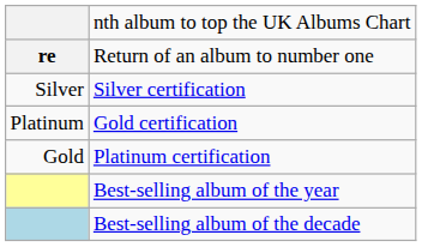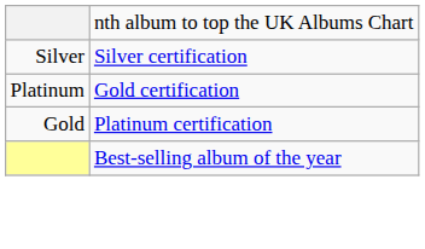 <table class="wikitable plainrowheaders" style="font-size:90%;">
 <tr>
 <th scope=col></th>
 <td>nth album to top the UK Albums Chart</td>
-</tr>
-<tr>
-<th scope=row style="text-align:center;">re</th>
-<td>Return of an album to number one</td>
 </tr>
 <tr>
 <td align=right>Silver</td>
 <td><a href='#'>Silver certification</a></td>
 </tr>
 <tr>
 <td align=right>Platinum</td>
 <td><a href='#'>Gold certification</a></td>
 </tr>
 <tr>
 <td align=right>Gold</td>
 <td><a href='#'>Platinum certification</a></td>
 </tr>
 <tr>
 <td bgcolor=#FFFF99 align=center></td>
 <td><a href='#'>Best-selling album of the year</a></td>
 </tr>
-<tr>
-<td bgcolor=lightblue align=center></td>
-<td><a href='#'>Best-selling album of the decade</a></td>
-</tr>
 </table>
